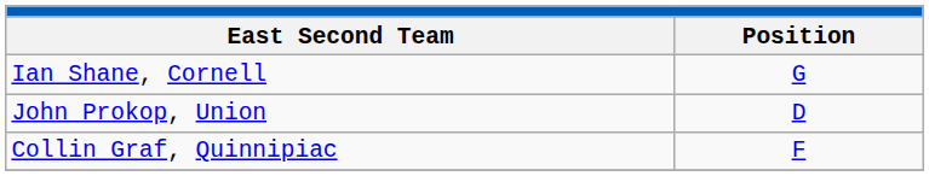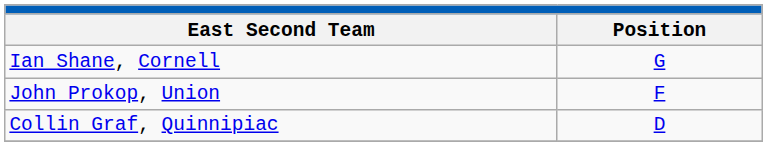 <table class="wikitable" width=40%>
 <tr>
 <th style="color:white; background:#005EB8" colspan=3><a href='#'></a></th>
 </tr>
 <tr>
 <th>East Second Team</th>
 <th>Position</th>
 </tr>
 <tr>
 <td><a href='#'>Ian Shane</a>, <a href='#'>Cornell</a></td>
 <td align=center><a href='#'>G</a></td>
 </tr>
 <tr>
 <td><a href='#'>John Prokop</a>, <a href='#'>Union</a></td>
-<td align=center><a href='#'>D</a></td>
+<td align=center><a href='#'>F</a></td>
 </tr>
 <tr>
 <td><a href='#'>Collin Graf</a>, <a href='#'>Quinnipiac</a></td>
-<td align=center><a href='#'>F</a></td>
+<td align=center><a href='#'>D</a></td>
 </tr>
 <tr>
 </tr>
 </table>
